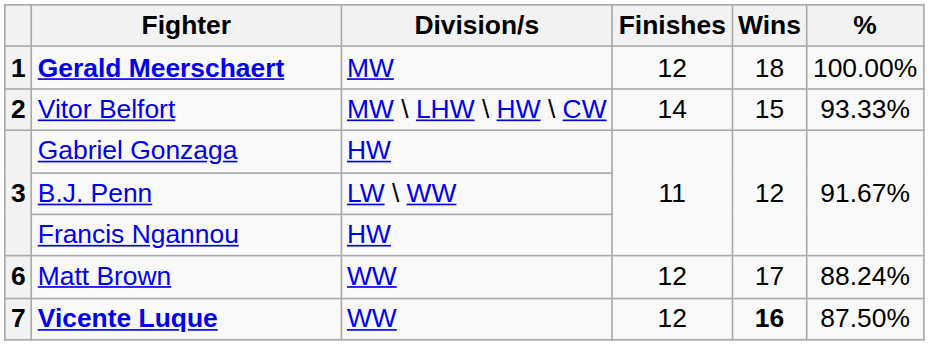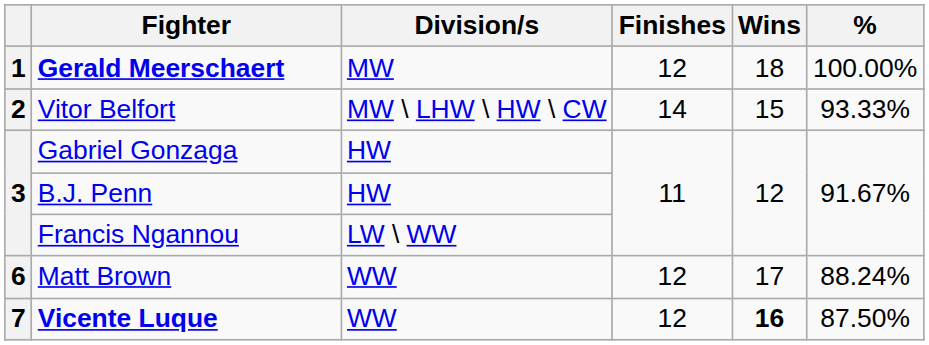 <table class=wikitable>
 <tr>
 <th></th>
 <th width=180>Fighter</th>
 <th>Division/s</th>
 <th>Finishes</th>
 <th>Wins</th>
 <th>%</th>
 </tr>
 <tr>
 <th>1</th>
 <td> <strong><a href='#'>Gerald Meerschaert</a></strong></td>
 <td><a href='#'>MW</a></td>
 <td align=center>12</td>
 <td align=center>18</td>
 <td align=center>100.00%</td>
 </tr>
 <tr>
 <th>2</th>
 <td> <a href='#'>Vitor Belfort</a></td>
 <td><a href='#'>MW</a> \ <a href='#'>LHW</a> \ <a href='#'>HW</a> \ <a href='#'>CW</a></td>
 <td align=center>14</td>
 <td align=center>15</td>
 <td align=center>93.33%</td>
 </tr>
 <tr>
 <th rowspan=3>3</th>
 <td> <a href='#'>Gabriel Gonzaga</a></td>
 <td><a href='#'>HW</a></td>
 <td rowspan=3 align=center>11</td>
 <td rowspan=3 align=center>12</td>
 <td rowspan=3 align=center>91.67%</td>
 </tr>
 <tr>
 <td> <a href='#'>B.J. Penn</a></td>
-<td><a href='#'>LW</a> \ <a href='#'>WW</a></td>
+<td><a href='#'>HW</a></td>
 </tr>
 <tr>
 <td> <a href='#'>Francis Ngannou</a></td>
-<td><a href='#'>HW</a></td>
+<td><a href='#'>LW</a> \ <a href='#'>WW</a></td>
 </tr>
 <tr>
 <th>6</th>
 <td> <a href='#'>Matt Brown</a></td>
 <td><a href='#'>WW</a></td>
 <td align=center>12</td>
 <td align=center>17</td>
 <td align=center>88.24%</td>
 </tr>
 <tr>
 <th>7</th>
 <td> <strong><a href='#'>Vicente Luque</a></strong></td>
 <td><a href='#'>WW</a></td>
 <td align=center>12</td>
 <td align=center><strong>16</strong></td>
 <td align=center>87.50%</td>
 </tr>
 </table>
